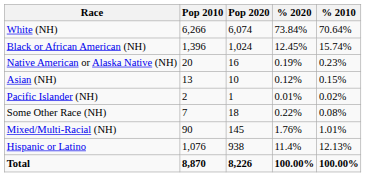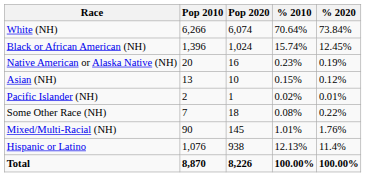 <table class="wikitable">
 <tr>
 <th>Race</th>
 <th>Pop 2010</th>
 <th>Pop 2020</th>
+<th>% 2010</th>
 <th>% 2020</th>
-<th>% 2010</th>
 </tr>
 <tr>
 <td><a href='#'>White</a> (NH)</td>
 <td>6,266</td>
 <td>6,074</td>
+<td>70.64%</td>
 <td>73.84%</td>
-<td>70.64%</td>
 </tr>
 <tr>
 <td><a href='#'>Black or African American</a> (NH)</td>
 <td>1,396</td>
 <td>1,024</td>
+<td>15.74%</td>
 <td>12.45%</td>
-<td>15.74%</td>
 </tr>
 <tr>
 <td><a href='#'>Native American</a> or <a href='#'>Alaska Native</a> (NH)</td>
 <td>20</td>
 <td>16</td>
+<td>0.23%</td>
 <td>0.19%</td>
-<td>0.23%</td>
 </tr>
 <tr>
 <td><a href='#'>Asian</a> (NH)</td>
 <td>13</td>
 <td>10</td>
+<td>0.15%</td>
 <td>0.12%</td>
-<td>0.15%</td>
 </tr>
 <tr>
 <td><a href='#'>Pacific Islander</a> (NH)</td>
 <td>2</td>
 <td>1</td>
+<td>0.02%</td>
 <td>0.01%</td>
-<td>0.02%</td>
 </tr>
 <tr>
 <td>Some Other Race (NH)</td>
 <td>7</td>
 <td>18</td>
+<td>0.08%</td>
 <td>0.22%</td>
-<td>0.08%</td>
 </tr>
 <tr>
 <td><a href='#'>Mixed/Multi-Racial</a> (NH)</td>
 <td>90</td>
 <td>145</td>
+<td>1.01%</td>
 <td>1.76%</td>
-<td>1.01%</td>
 </tr>
 <tr>
 <td><a href='#'>Hispanic or Latino</a></td>
 <td>1,076</td>
 <td>938</td>
+<td>12.13%</td>
 <td>11.4%</td>
-<td>12.13%</td>
 </tr>
 <tr>
 <td><strong>Total</strong></td>
 <td><strong>8,870</strong></td>
 <td><strong>8,226</strong></td>
 <td><strong>100.00%</strong></td>
 <td><strong>100.00%</strong></td>
 </tr>
 </table>
